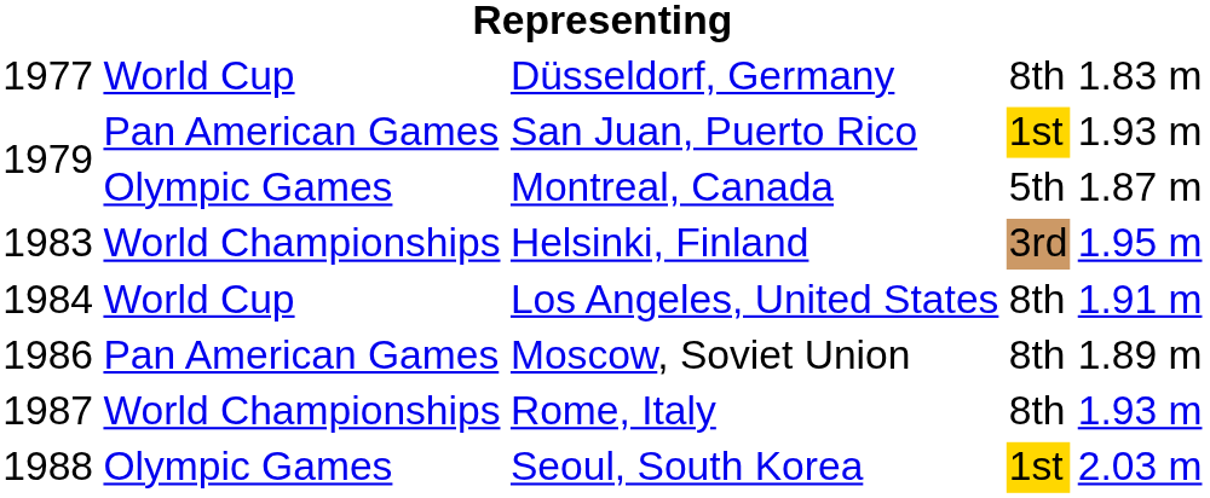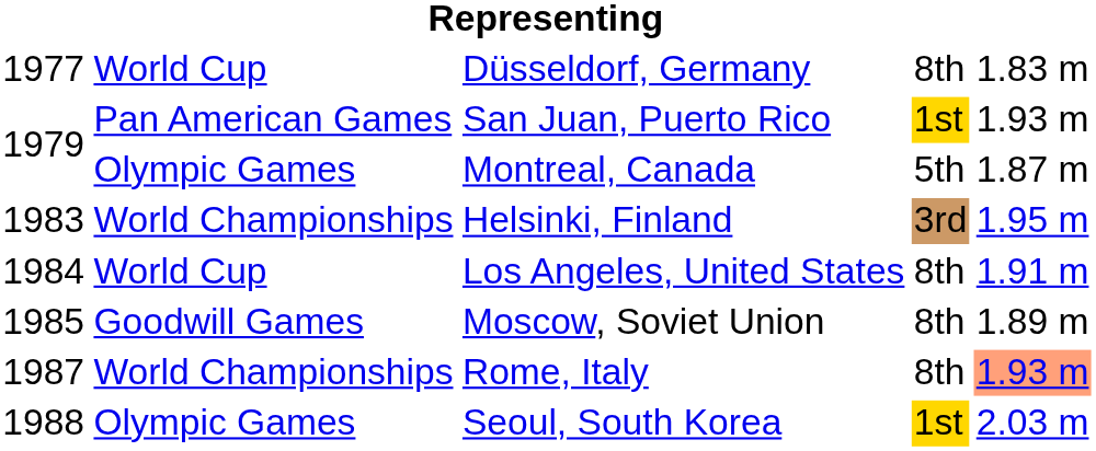 <table>
 <tr>
 <th colspan="6">Representing </th>
 </tr>
 <tr>
 <td>1977</td>
 <td><a href='#'>World Cup</a></td>
 <td><a href='#'>Düsseldorf, Germany</a></td>
 <td>8th</td>
 <td>1.83 m</td>
 </tr>
 <tr>
 <td rowspan=2>1979</td>
 <td><a href='#'>Pan American Games</a></td>
 <td><a href='#'>San Juan, Puerto Rico</a></td>
 <td bgcolor="gold">1st</td>
 <td>1.93 m</td>
 </tr>
 <tr>
 <td><a href='#'>Olympic Games</a></td>
 <td><a href='#'>Montreal, Canada</a></td>
 <td>5th</td>
 <td>1.87 m</td>
 </tr>
 <tr>
 <td>1983</td>
 <td><a href='#'>World Championships</a></td>
 <td><a href='#'>Helsinki, Finland</a></td>
 <td bgcolor="cc9966">3rd</td>
 <td><a href='#'>1.95 m</a></td>
 </tr>
 <tr>
 <td>1984</td>
 <td><a href='#'>World Cup</a></td>
 <td><a href='#'>Los Angeles, United States</a></td>
 <td>8th</td>
 <td><a href='#'>1.91 m</a></td>
 </tr>
 <tr>
-<td>1986</td>
-<td><a href='#'>Pan American Games</a></td>
+<td>1985</td>
+<td><a href='#'>Goodwill Games</a></td>
 <td><a href='#'>Moscow</a>, Soviet Union</td>
 <td>8th</td>
 <td>1.89 m</td>
 </tr>
 <tr>
 <td>1987</td>
 <td><a href='#'>World Championships</a></td>
 <td><a href='#'>Rome, Italy</a></td>
 <td>8th</td>
-<td><a href='#'>1.93 m</a></td>
+<td style="background: lightsalmon;"><a href='#'>1.93 m</a></td>
 </tr>
 <tr>
 <td>1988</td>
 <td><a href='#'>Olympic Games</a></td>
 <td><a href='#'>Seoul, South Korea</a></td>
 <td bgcolor="gold">1st</td>
 <td><a href='#'>2.03 m</a></td>
 </tr>
 </table>
